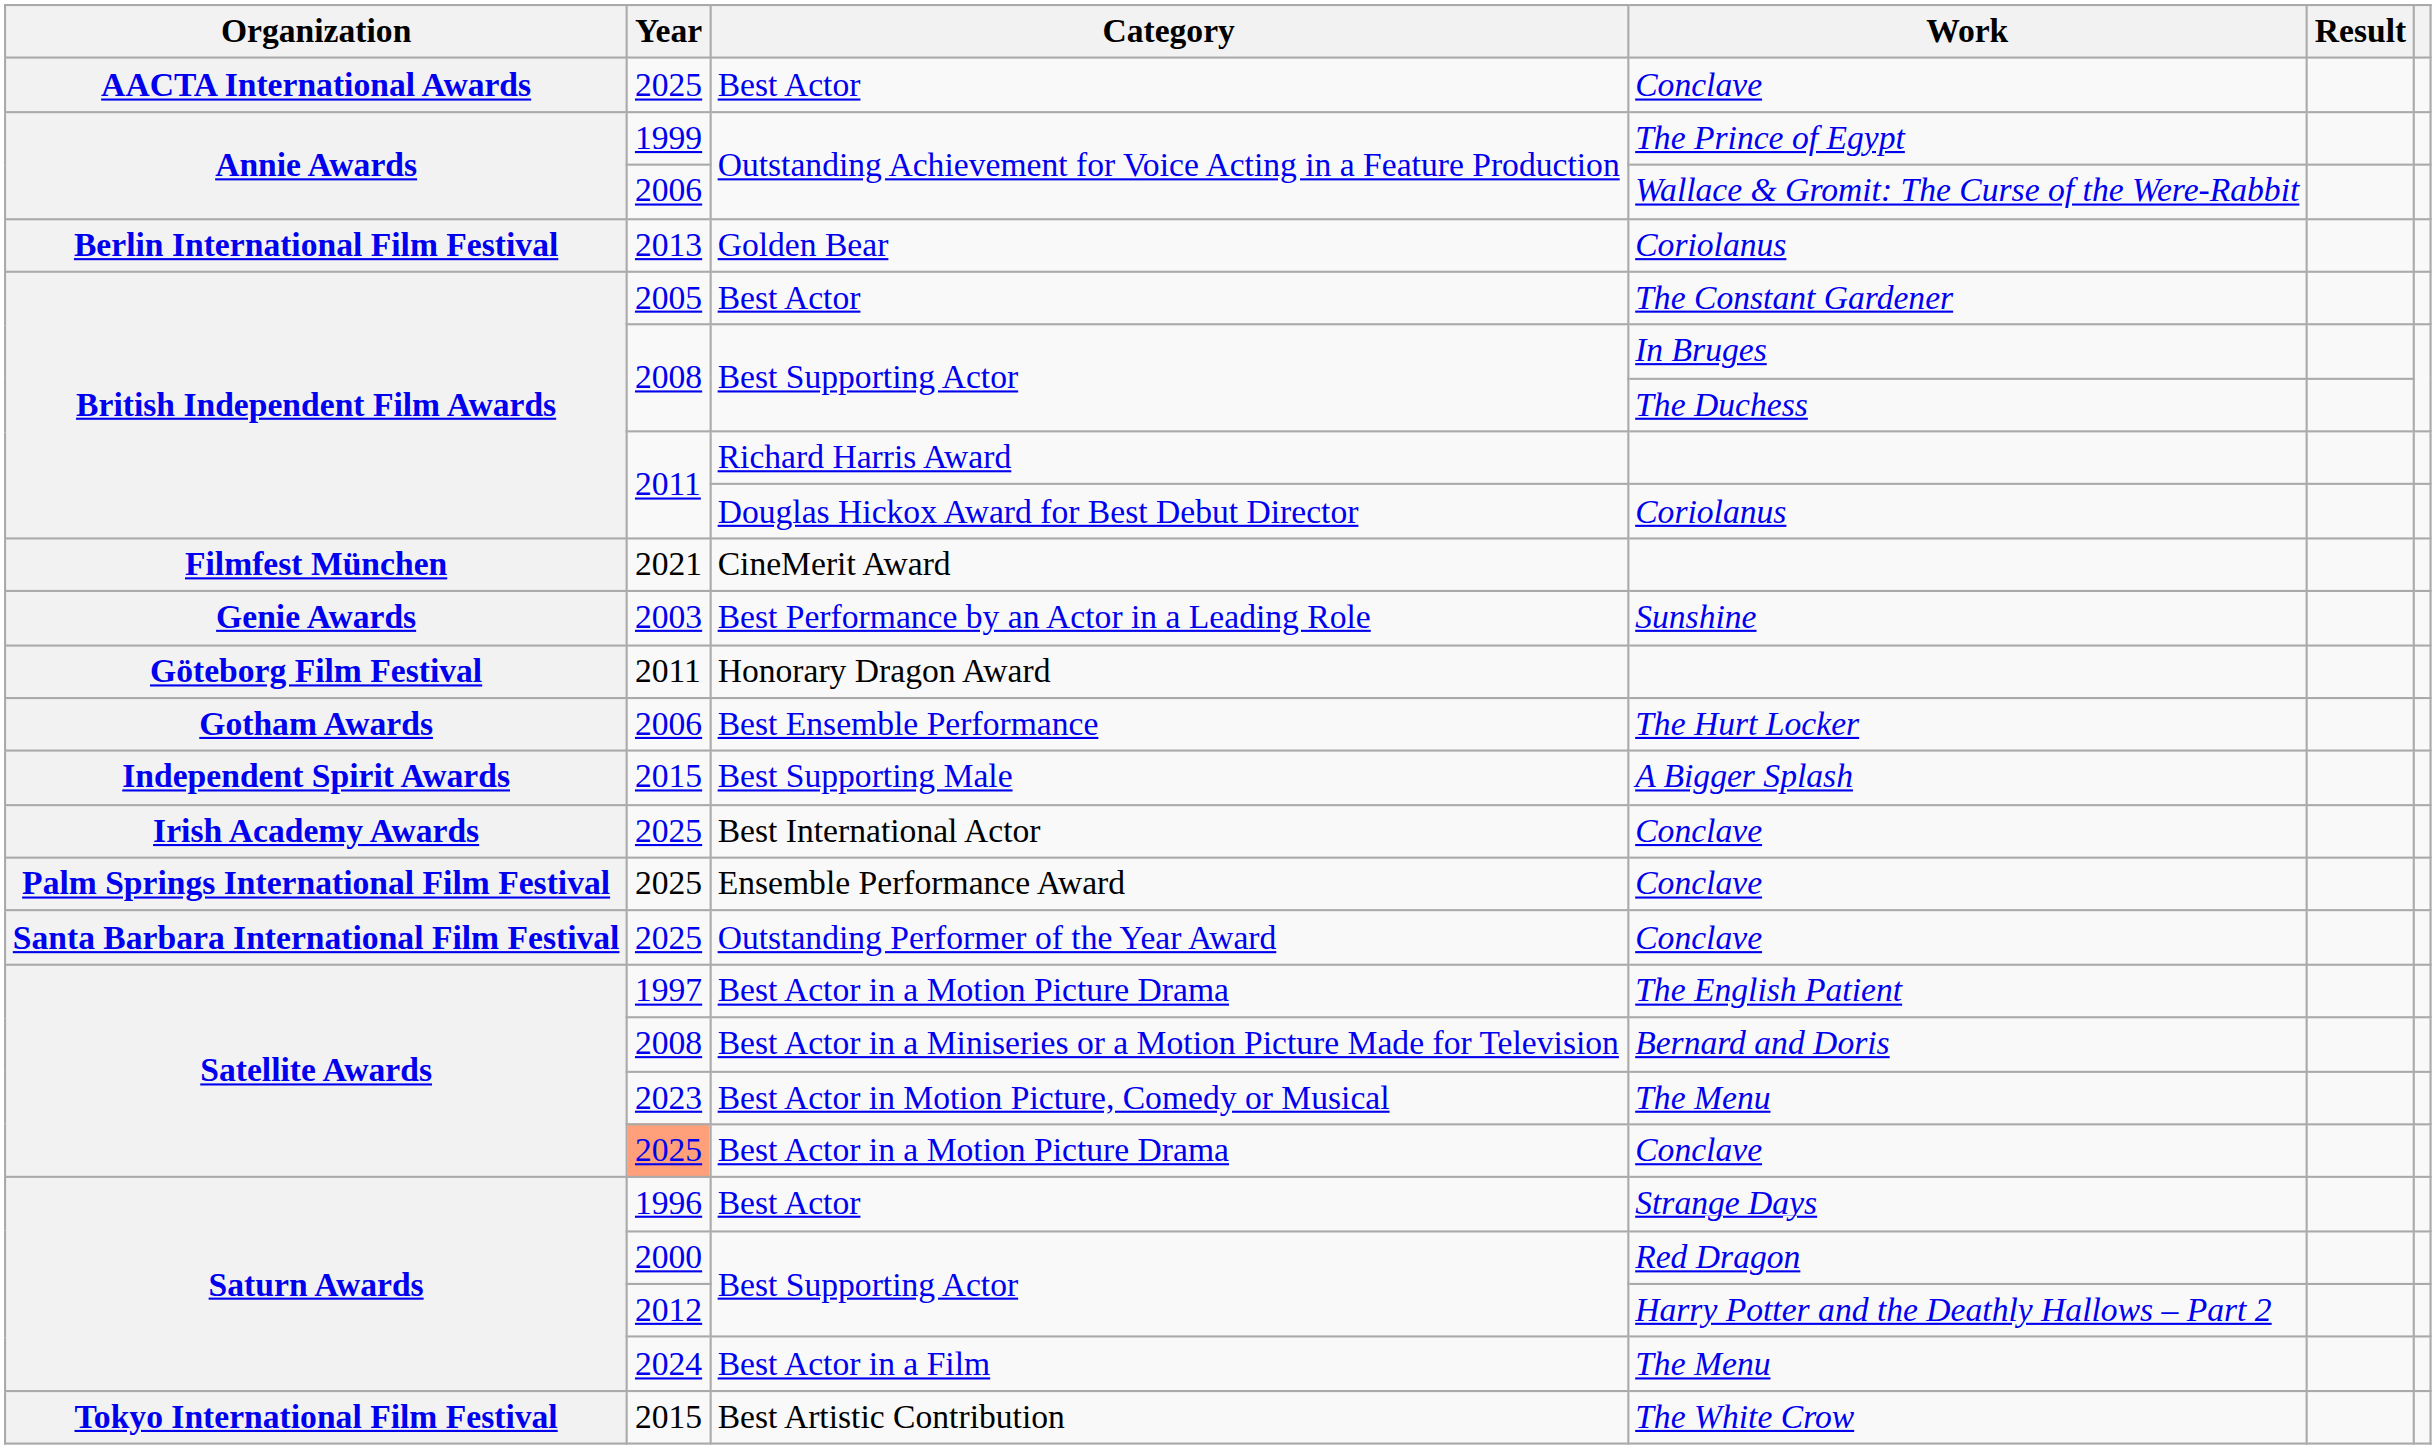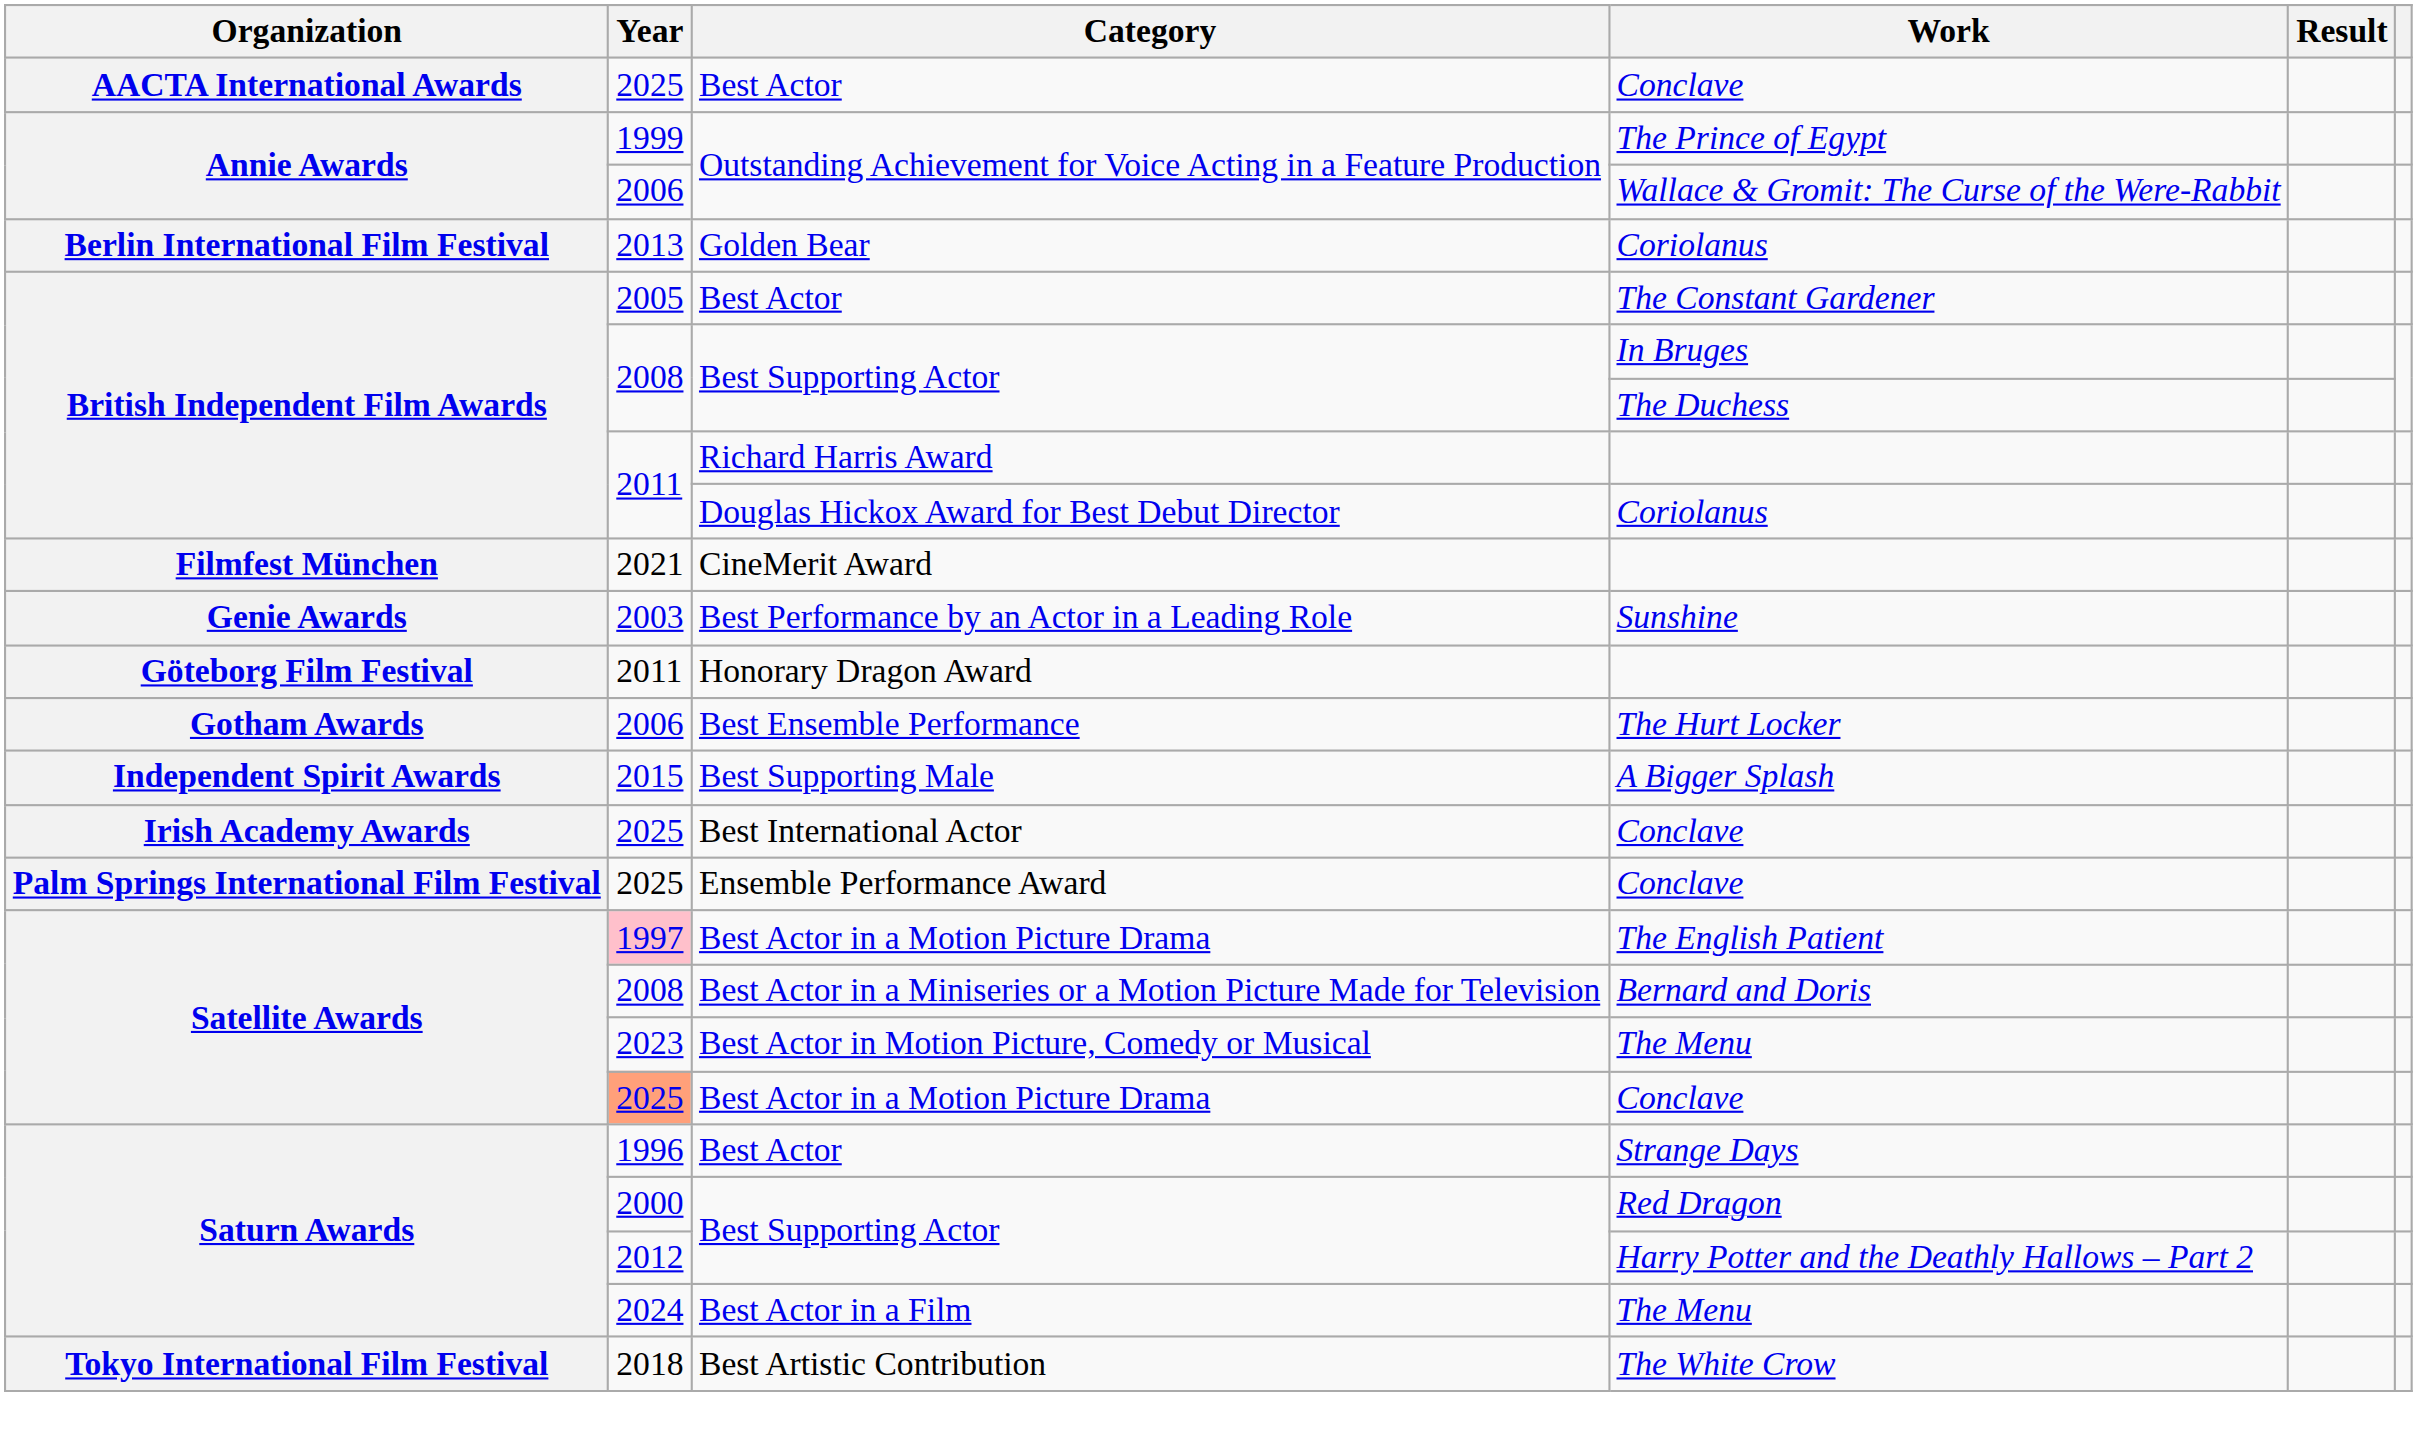 <table class= "wikitable plainrowheaders sortable">
 <tr>
 <th scope="col">Organization</th>
 <th scope="col">Year</th>
 <th scope="col">Category</th>
 <th scope="col">Work</th>
 <th scope="col">Result</th>
 <th scope="col" class="unsortable"></th>
 </tr>
 <tr>
 <th scope="row"><a href='#'>AACTA International Awards</a></th>
 <td><a href='#'>2025</a></td>
 <td><a href='#'>Best Actor</a></td>
 <td><em><a href='#'>Conclave</a></em></td>
 <td></td>
 <td style="text-align:center;"></td>
 </tr>
 <tr>
 <th scope="row" rowspan="2"><a href='#'>Annie Awards</a></th>
 <td><a href='#'>1999</a></td>
 <td rowspan="2"><a href='#'>Outstanding Achievement for Voice Acting in a Feature Production</a></td>
 <td><em><a href='#'>The Prince of Egypt</a></em></td>
 <td></td>
 <td style="text-align:center;"></td>
 </tr>
 <tr>
 <td><a href='#'>2006</a></td>
 <td><em><a href='#'>Wallace & Gromit: The Curse of the Were-Rabbit</a></em></td>
 <td></td>
 <td style="text-align:center;"></td>
 </tr>
 <tr>
 <th scope="row"><a href='#'>Berlin International Film Festival</a></th>
 <td><a href='#'>2013</a></td>
 <td><a href='#'>Golden Bear</a></td>
 <td><em><a href='#'>Coriolanus</a></em></td>
 <td></td>
 <td style="text-align:center;"></td>
 </tr>
 <tr>
 <th scope="row" rowspan="5"><a href='#'>British Independent Film Awards</a></th>
 <td><a href='#'>2005</a></td>
 <td><a href='#'>Best Actor</a></td>
 <td><em><a href='#'>The Constant Gardener</a></em></td>
 <td></td>
 <td style="text-align:center;"></td>
 </tr>
 <tr>
 <td rowspan="2"><a href='#'>2008</a></td>
 <td rowspan="2"><a href='#'>Best Supporting Actor</a></td>
 <td><em><a href='#'>In Bruges</a></em></td>
 <td></td>
 <td rowspan="2" style="text-align:center;"></td>
 </tr>
 <tr>
 <td><em><a href='#'>The Duchess</a></em></td>
 <td></td>
 </tr>
 <tr>
 <td rowspan="2"><a href='#'>2011</a></td>
 <td><a href='#'>Richard Harris Award</a></td>
 <td></td>
 <td></td>
 <td style="text-align:center;"></td>
 </tr>
 <tr>
 <td><a href='#'>Douglas Hickox Award for Best Debut Director</a></td>
 <td><em><a href='#'>Coriolanus</a></em></td>
 <td></td>
 <td style="text-align:center;"></td>
 </tr>
 <tr>
 <th scope="row"><a href='#'>Filmfest München</a></th>
 <td>2021</td>
 <td>CineMerit Award</td>
 <td></td>
 <td></td>
 <td style="text-align:center;"></td>
 </tr>
 <tr>
 <th scope="row"><a href='#'>Genie Awards</a></th>
 <td><a href='#'>2003</a></td>
 <td><a href='#'>Best Performance by an Actor in a Leading Role</a></td>
 <td><em><a href='#'>Sunshine</a></em></td>
 <td></td>
 <td style="text-align:center;"></td>
 </tr>
 <tr>
 <th scope="row"><a href='#'>Göteborg Film Festival</a></th>
 <td>2011</td>
 <td>Honorary Dragon Award</td>
 <td></td>
 <td></td>
 <td style="text-align:center;"></td>
 </tr>
 <tr>
 <th scope="row"><a href='#'>Gotham Awards</a></th>
 <td><a href='#'>2006</a></td>
 <td><a href='#'>Best Ensemble Performance</a></td>
 <td><em><a href='#'>The Hurt Locker</a></em></td>
 <td></td>
 <td style="text-align:center;"></td>
 </tr>
 <tr>
 <th scope="row"><a href='#'>Independent Spirit Awards</a></th>
 <td><a href='#'>2015</a></td>
 <td><a href='#'>Best Supporting Male</a></td>
 <td><em><a href='#'>A Bigger Splash</a></em></td>
 <td></td>
 <td style="text-align:center;"></td>
 </tr>
 <tr>
 <th scope="row"><a href='#'>Irish Academy Awards</a></th>
 <td><a href='#'>2025</a></td>
 <td>Best International Actor</td>
 <td><em><a href='#'>Conclave</a></em></td>
 <td></td>
 <td style="text-align:center;"></td>
 </tr>
 <tr>
 <th scope="row"><a href='#'>Palm Springs International Film Festival</a></th>
 <td>2025</td>
 <td>Ensemble Performance Award</td>
 <td><em><a href='#'>Conclave</a></em></td>
 <td></td>
 <td style="text-align:center;"></td>
 </tr>
 <tr>
-<th scope="row"><a href='#'>Santa Barbara International Film Festival</a></th>
-<td><a href='#'>2025</a></td>
-<td><a href='#'>Outstanding Performer of the Year Award</a></td>
-<td><em><a href='#'>Conclave</a></em></td>
-<td></td>
-<td style="text-align:center;"></td>
-</tr>
-<tr>
 <th rowspan="4" scope="row"><a href='#'>Satellite Awards</a></th>
-<td><a href='#'>1997</a></td>
+<td style="background: pink;"><a href='#'>1997</a></td>
 <td><a href='#'>Best Actor in a Motion Picture Drama</a></td>
 <td><em><a href='#'>The English Patient</a></em></td>
 <td></td>
 <td style="text-align:center;"></td>
 </tr>
 <tr>
 <td><a href='#'>2008</a></td>
 <td><a href='#'>Best Actor in a Miniseries or a Motion Picture Made for Television</a></td>
 <td><em><a href='#'>Bernard and Doris</a></em></td>
 <td></td>
 <td style="text-align:center;"></td>
 </tr>
 <tr>
 <td><a href='#'>2023</a></td>
 <td><a href='#'>Best Actor in Motion Picture, Comedy or Musical</a></td>
 <td><em><a href='#'>The Menu</a></em></td>
 <td></td>
 <td style="text-align:center;"></td>
 </tr>
 <tr>
 <td style="background: lightsalmon;"><a href='#'>2025</a></td>
 <td><a href='#'>Best Actor in a Motion Picture Drama</a></td>
 <td><em><a href='#'>Conclave</a></em></td>
 <td></td>
 <td style="text-align:center;"></td>
 </tr>
 <tr>
 <th scope="row" rowspan="4"><a href='#'>Saturn Awards</a></th>
 <td><a href='#'>1996</a></td>
 <td><a href='#'>Best Actor</a></td>
 <td><em><a href='#'>Strange Days</a></em></td>
 <td></td>
 <td style="text-align:center;"></td>
 </tr>
 <tr>
 <td><a href='#'>2000</a></td>
 <td rowspan="2"><a href='#'>Best Supporting Actor</a></td>
 <td><em><a href='#'>Red Dragon</a></em></td>
 <td></td>
 <td style="text-align:center;"></td>
 </tr>
 <tr>
 <td><a href='#'>2012</a></td>
 <td><em><a href='#'>Harry Potter and the Deathly Hallows – Part 2</a></em></td>
 <td></td>
 <td style="text-align:center;"></td>
 </tr>
 <tr>
 <td><a href='#'>2024</a></td>
 <td><a href='#'>Best Actor in a Film</a></td>
 <td><em><a href='#'>The Menu</a></em></td>
 <td></td>
 <td style="text-align:center;"></td>
 </tr>
 <tr>
 <th scope="row"><a href='#'>Tokyo International Film Festival</a></th>
-<td>2015</td>
+<td>2018</td>
 <td>Best Artistic Contribution</td>
 <td><em><a href='#'>The White Crow</a></em></td>
 <td></td>
 <td style="text-align:center;"></td>
 </tr>
 </table>
